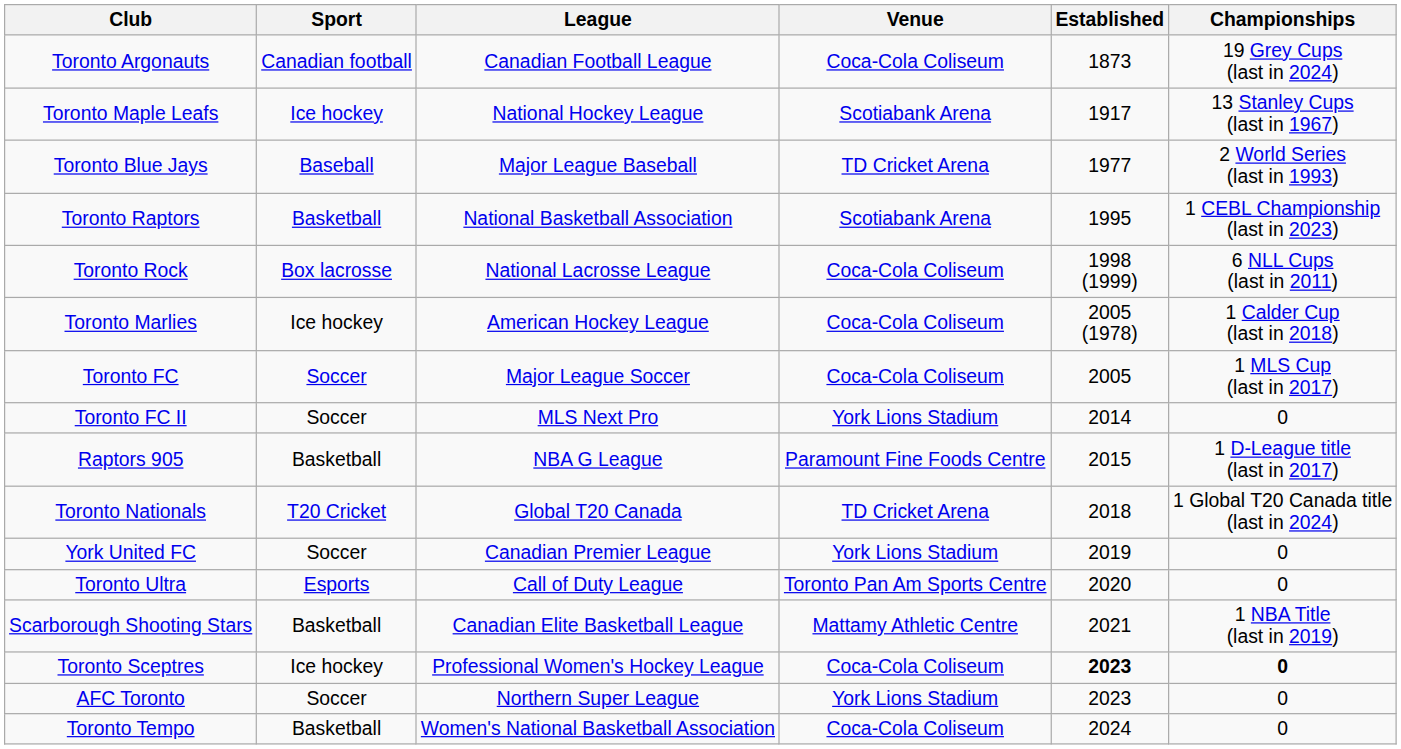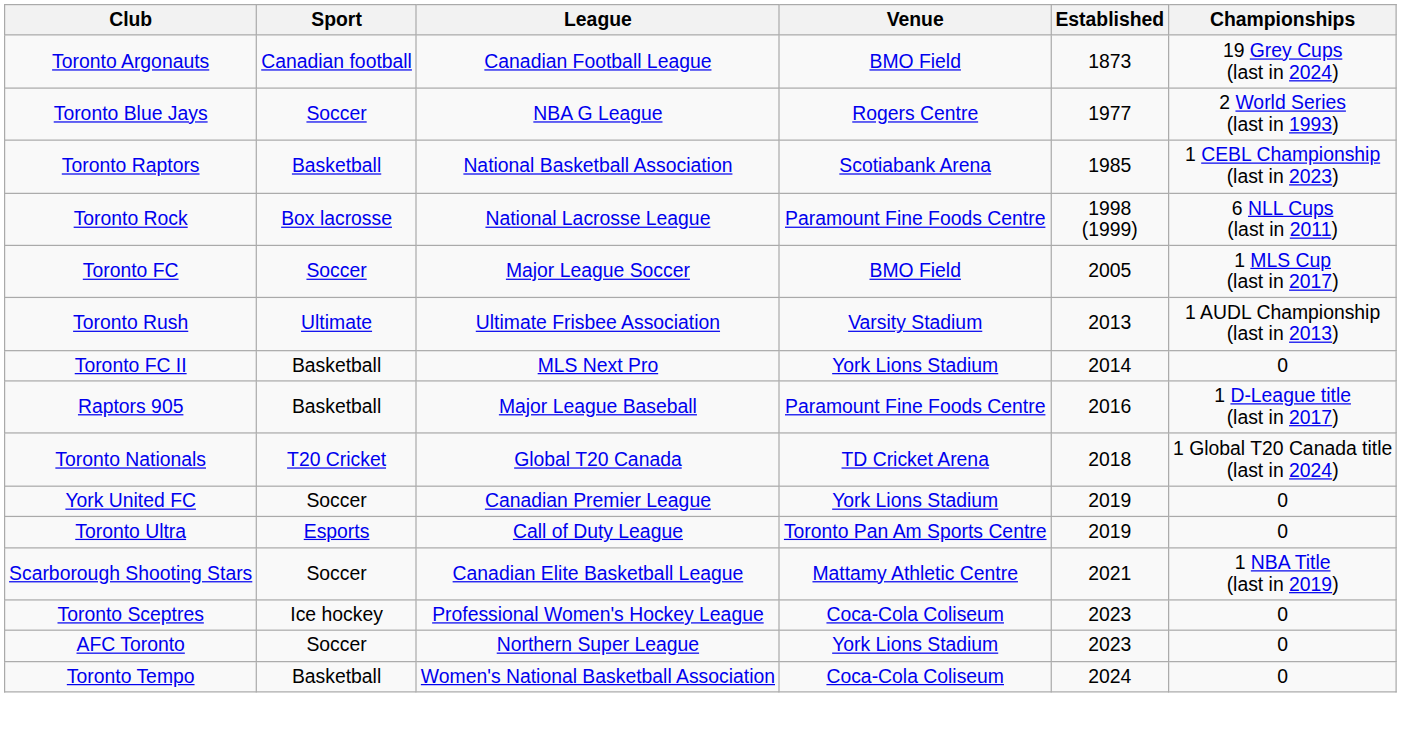 <table class="wikitable sortable" style="text-align:center">
 <tr>
 <th>Club</th>
 <th>Sport</th>
 <th>League</th>
 <th>Venue</th>
 <th>Established</th>
 <th>Championships</th>
 </tr>
 <tr>
 <td><a href='#'>Toronto Argonauts</a></td>
 <td><a href='#'>Canadian football</a></td>
 <td><a href='#'>Canadian Football League</a></td>
-<td><a href='#'>Coca-Cola Coliseum</a></td>
+<td><a href='#'>BMO Field</a></td>
 <td>1873</td>
 <td>19 <a href='#'>Grey Cups</a><br>(last in <a href='#'>2024</a>)</td>
 </tr>
 <tr>
-<td><a href='#'>Toronto Maple Leafs</a></td>
-<td><a href='#'>Ice hockey</a></td>
-<td><a href='#'>National Hockey League</a></td>
-<td><a href='#'>Scotiabank Arena</a></td>
-<td>1917</td>
-<td>13 <a href='#'>Stanley Cups</a><br>(last in <a href='#'>1967</a>)</td>
-</tr>
-<tr>
 <td><a href='#'>Toronto Blue Jays</a></td>
-<td><a href='#'>Baseball</a></td>
-<td><a href='#'>Major League Baseball</a></td>
-<td><a href='#'>TD Cricket Arena</a></td>
+<td><a href='#'>Soccer</a></td>
+<td><a href='#'>NBA G League</a></td>
+<td><a href='#'>Rogers Centre</a></td>
 <td>1977</td>
 <td>2 <a href='#'>World Series</a><br>(last in <a href='#'>1993</a>)</td>
 </tr>
 <tr>
 <td><a href='#'>Toronto Raptors</a></td>
 <td><a href='#'>Basketball</a></td>
 <td><a href='#'>National Basketball Association</a></td>
 <td><a href='#'>Scotiabank Arena</a></td>
-<td>1995</td>
+<td>1985</td>
 <td>1 <a href='#'>CEBL Championship</a><br>(last in <a href='#'>2023</a>)</td>
 </tr>
 <tr>
 <td><a href='#'>Toronto Rock</a></td>
 <td><a href='#'>Box lacrosse</a></td>
 <td><a href='#'>National Lacrosse League</a></td>
-<td><a href='#'>Coca-Cola Coliseum</a></td>
+<td><a href='#'>Paramount Fine Foods Centre</a></td>
 <td>1998<br>(1999)</td>
 <td>6 <a href='#'>NLL Cups</a><br>(last in <a href='#'>2011</a>)</td>
-</tr>
-<tr>
-<td><a href='#'>Toronto Marlies</a></td>
-<td>Ice hockey</td>
-<td><a href='#'>American Hockey League</a></td>
-<td><a href='#'>Coca-Cola Coliseum</a></td>
-<td>2005<br>(1978)</td>
-<td>1 <a href='#'>Calder Cup</a><br>(last in <a href='#'>2018</a>)</td>
 </tr>
 <tr>
 <td><a href='#'>Toronto FC</a></td>
 <td><a href='#'>Soccer</a></td>
 <td><a href='#'>Major League Soccer</a></td>
-<td><a href='#'>Coca-Cola Coliseum</a></td>
+<td><a href='#'>BMO Field</a></td>
 <td>2005</td>
 <td>1 <a href='#'>MLS Cup</a><br>(last in <a href='#'>2017</a>)</td>
 </tr>
 <tr>
+<td><a href='#'>Toronto Rush</a></td>
+<td><a href='#'>Ultimate</a></td>
+<td><a href='#'>Ultimate Frisbee Association</a></td>
+<td><a href='#'>Varsity Stadium</a></td>
+<td>2013</td>
+<td>1 AUDL Championship<br>(last in <a href='#'>2013</a>)</td>
+</tr>
+<tr>
 <td><a href='#'>Toronto FC II</a></td>
-<td>Soccer</td>
+<td>Basketball</td>
 <td><a href='#'>MLS Next Pro</a></td>
 <td><a href='#'>York Lions Stadium</a></td>
 <td>2014</td>
 <td>0</td>
 </tr>
 <tr>
 <td><a href='#'>Raptors 905</a></td>
 <td>Basketball</td>
-<td><a href='#'>NBA G League</a></td>
+<td><a href='#'>Major League Baseball</a></td>
 <td><a href='#'>Paramount Fine Foods Centre</a></td>
-<td>2015</td>
+<td>2016</td>
 <td>1 <a href='#'>D-League title</a><br>(last in <a href='#'>2017</a>)</td>
 </tr>
 <tr>
 <td><a href='#'>Toronto Nationals</a></td>
 <td><a href='#'>T20 Cricket</a></td>
 <td><a href='#'>Global T20 Canada</a></td>
 <td><a href='#'>TD Cricket Arena</a></td>
 <td>2018</td>
 <td>1 Global T20 Canada title<br>(last in <a href='#'>2024</a>)</td>
 </tr>
 <tr>
 <td><a href='#'>York United FC</a></td>
 <td>Soccer</td>
 <td><a href='#'>Canadian Premier League</a></td>
 <td><a href='#'>York Lions Stadium</a></td>
 <td>2019</td>
 <td>0</td>
 </tr>
 <tr>
 <td><a href='#'>Toronto Ultra</a></td>
 <td><a href='#'>Esports</a></td>
 <td><a href='#'>Call of Duty League</a></td>
 <td><a href='#'>Toronto Pan Am Sports Centre</a></td>
-<td>2020</td>
+<td>2019</td>
 <td>0</td>
 </tr>
 <tr>
 <td><a href='#'>Scarborough Shooting Stars</a></td>
-<td>Basketball</td>
+<td>Soccer</td>
 <td><a href='#'>Canadian Elite Basketball League</a></td>
 <td><a href='#'>Mattamy Athletic Centre</a></td>
 <td>2021</td>
 <td>1 <a href='#'>NBA Title</a><br>(last in <a href='#'>2019</a>)</td>
 </tr>
 <tr>
 <td><a href='#'>Toronto Sceptres</a></td>
 <td>Ice hockey</td>
 <td><a href='#'>Professional Women's Hockey League</a></td>
 <td><a href='#'>Coca-Cola Coliseum</a></td>
-<td><strong>2023</strong></td>
-<td><strong>0</strong></td>
+<td>2023</td>
+<td>0</td>
 </tr>
 <tr>
 <td><a href='#'>AFC Toronto</a></td>
 <td>Soccer</td>
 <td><a href='#'>Northern Super League</a></td>
 <td><a href='#'>York Lions Stadium</a></td>
 <td>2023</td>
 <td>0</td>
 </tr>
 <tr>
 <td><a href='#'>Toronto Tempo</a></td>
 <td>Basketball</td>
 <td><a href='#'>Women's National Basketball Association</a></td>
 <td><a href='#'>Coca-Cola Coliseum</a></td>
 <td>2024</td>
 <td>0</td>
 </tr>
 </table>
